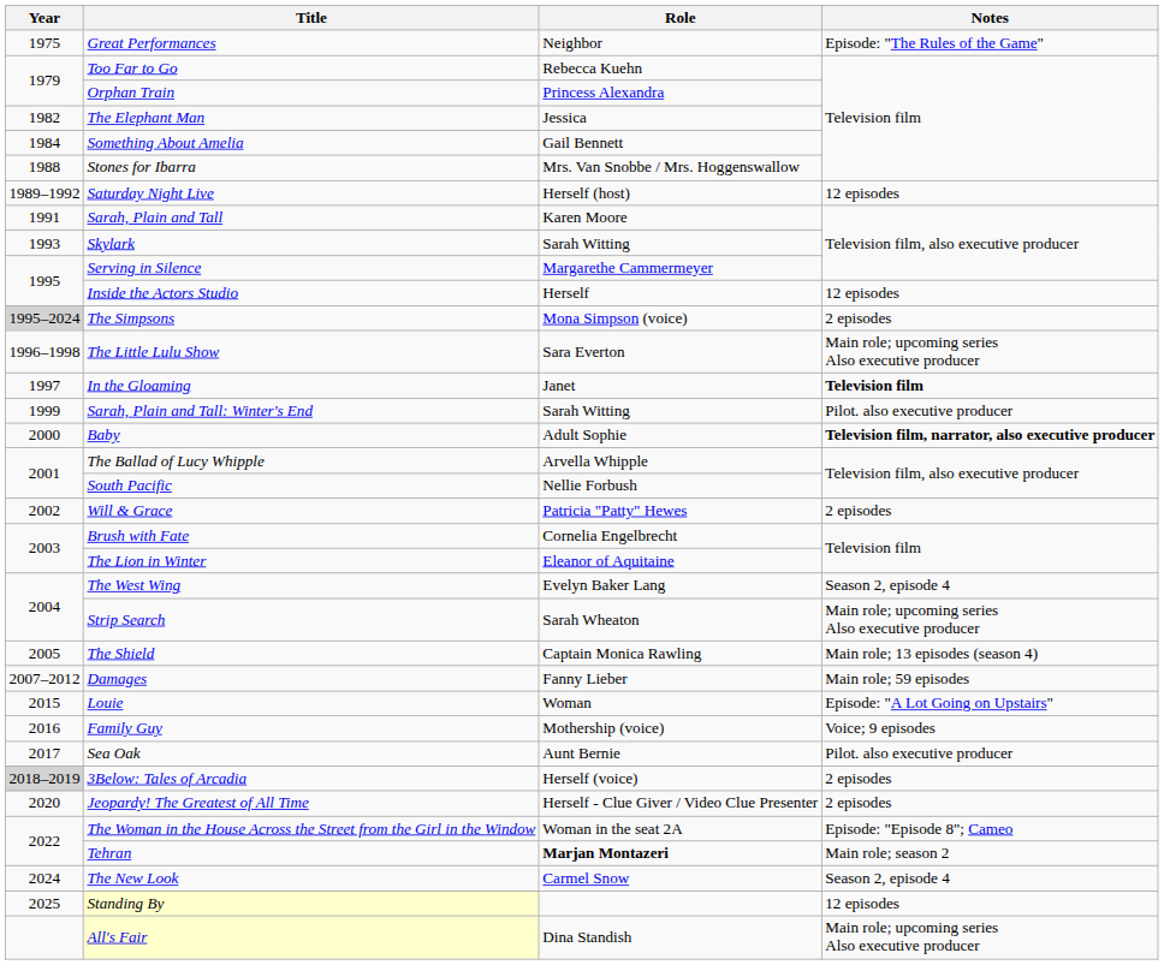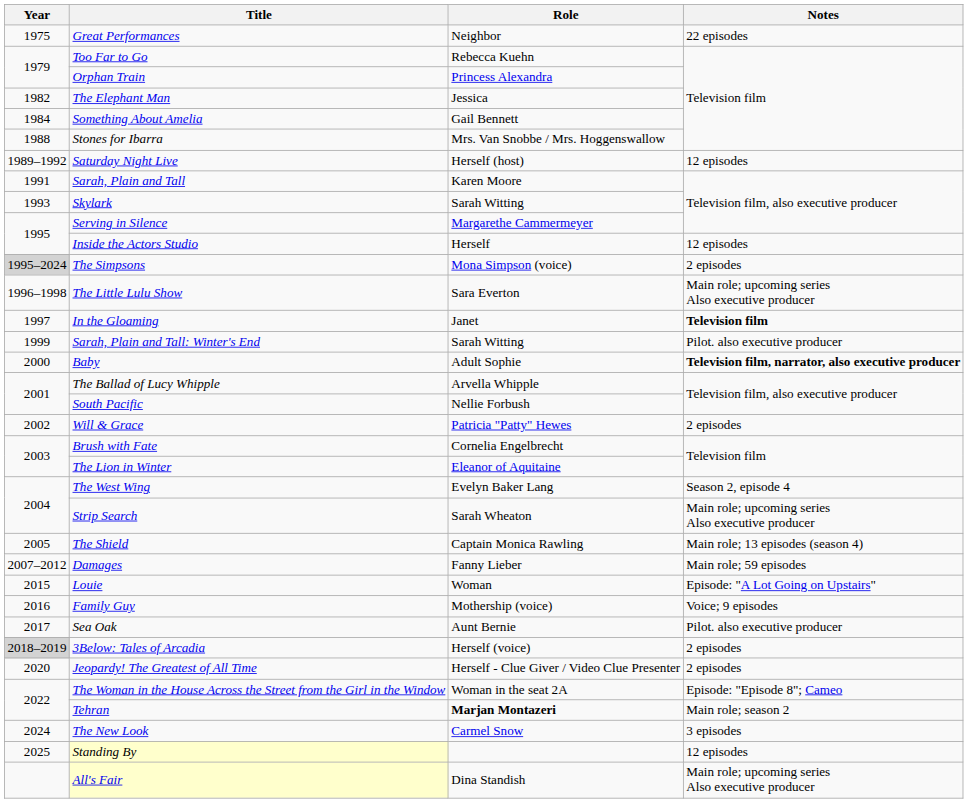 <table class="wikitable sortable">
 <tr>
 <th>Year</th>
 <th>Title</th>
 <th>Role</th>
 <th class="unsortable">Notes</th>
 </tr>
 <tr>
 <td style="text-align:center;">1975</td>
 <td><em><a href='#'>Great Performances</a></em></td>
 <td>Neighbor</td>
-<td>Episode: "<a href='#'>The Rules of the Game</a>"</td>
+<td>22 episodes</td>
 </tr>
 <tr>
 <td rowspan="2" style="text-align:center;">1979</td>
 <td><em><a href='#'>Too Far to Go</a></em></td>
 <td>Rebecca Kuehn</td>
 <td rowspan="5">Television film</td>
 </tr>
 <tr>
 <td><em><a href='#'>Orphan Train</a></em></td>
 <td><a href='#'>Princess Alexandra</a></td>
 </tr>
 <tr>
 <td style="text-align:center;">1982</td>
 <td><em><a href='#'>The Elephant Man</a></em></td>
 <td>Jessica</td>
 </tr>
 <tr>
 <td style="text-align:center;">1984</td>
 <td><em><a href='#'>Something About Amelia</a></em></td>
 <td>Gail Bennett</td>
 </tr>
 <tr>
 <td style="text-align:center;">1988</td>
 <td><em>Stones for Ibarra</em></td>
 <td>Mrs. Van Snobbe / Mrs. Hoggenswallow</td>
 </tr>
 <tr>
 <td style="text-align:center;">1989–1992</td>
 <td><em><a href='#'>Saturday Night Live</a></em></td>
 <td>Herself (host)</td>
 <td>12 episodes</td>
 </tr>
 <tr>
 <td style="text-align:center;">1991</td>
 <td><em><a href='#'>Sarah, Plain and Tall</a></em></td>
 <td>Karen Moore</td>
 <td rowspan="3">Television film, also executive producer</td>
 </tr>
 <tr>
 <td style="text-align:center;">1993</td>
 <td><em><a href='#'>Skylark</a></em></td>
 <td>Sarah Witting</td>
 </tr>
 <tr>
 <td rowspan="2" style="text-align:center;">1995</td>
 <td><em><a href='#'>Serving in Silence</a></em></td>
 <td><a href='#'>Margarethe Cammermeyer</a></td>
 </tr>
 <tr>
 <td><em><a href='#'>Inside the Actors Studio</a></em></td>
 <td>Herself</td>
 <td>12 episodes</td>
 </tr>
 <tr>
 <td style="background: lightgrey; text-align:center;">1995–2024</td>
 <td><em><a href='#'>The Simpsons</a></em></td>
 <td><a href='#'>Mona Simpson</a> (voice)</td>
 <td>2 episodes</td>
 </tr>
 <tr>
 <td style="text-align:center;">1996–1998</td>
 <td><em><a href='#'>The Little Lulu Show</a></em></td>
 <td>Sara Everton</td>
 <td>Main role; upcoming series<br>Also executive producer</td>
 </tr>
 <tr>
 <td style="text-align:center;">1997</td>
 <td><em><a href='#'>In the Gloaming</a></em></td>
 <td>Janet</td>
 <td><strong>Television film</strong></td>
 </tr>
 <tr>
 <td style="text-align:center;">1999</td>
 <td><em><a href='#'>Sarah, Plain and Tall: Winter's End</a></em></td>
 <td>Sarah Witting</td>
 <td>Pilot. also executive producer</td>
 </tr>
 <tr>
 <td style="text-align:center;">2000</td>
 <td><em><a href='#'>Baby</a></em></td>
 <td>Adult Sophie</td>
 <td><strong>Television film, narrator, also executive producer</strong></td>
 </tr>
 <tr>
 <td rowspan="2" style="text-align:center;">2001</td>
 <td><em>The Ballad of Lucy Whipple</em></td>
 <td>Arvella Whipple</td>
 <td rowspan="2">Television film, also executive producer</td>
 </tr>
 <tr>
 <td><em><a href='#'>South Pacific</a></em></td>
 <td>Nellie Forbush</td>
 </tr>
 <tr>
 <td style="text-align:center;">2002</td>
 <td><em><a href='#'>Will & Grace</a></em></td>
 <td><a href='#'>Patricia "Patty" Hewes</a></td>
 <td>2 episodes</td>
 </tr>
 <tr>
 <td rowspan="2" style="text-align:center;">2003</td>
 <td><em><a href='#'>Brush with Fate</a></em></td>
 <td>Cornelia Engelbrecht</td>
 <td rowspan="2">Television film</td>
 </tr>
 <tr>
 <td><em><a href='#'>The Lion in Winter</a></em></td>
 <td><a href='#'>Eleanor of Aquitaine</a></td>
 </tr>
 <tr>
 <td rowspan="2" style="text-align:center;">2004</td>
 <td><em><a href='#'>The West Wing</a></em></td>
 <td>Evelyn Baker Lang</td>
 <td>Season 2, episode 4</td>
 </tr>
 <tr>
 <td><em><a href='#'>Strip Search</a></em></td>
 <td>Sarah Wheaton</td>
 <td>Main role; upcoming series<br>Also executive producer</td>
 </tr>
 <tr>
 <td style="text-align:center;">2005</td>
 <td><em><a href='#'>The Shield</a></em></td>
 <td>Captain Monica Rawling</td>
 <td>Main role; 13 episodes (season 4)</td>
 </tr>
 <tr>
 <td style="text-align:center;">2007–2012</td>
 <td><em><a href='#'>Damages</a></em></td>
 <td>Fanny Lieber</td>
 <td>Main role; 59 episodes</td>
 </tr>
 <tr>
 <td style="text-align:center;">2015</td>
 <td><em><a href='#'>Louie</a></em></td>
 <td>Woman</td>
 <td>Episode: "<a href='#'>A Lot Going on Upstairs</a>"</td>
 </tr>
 <tr>
 <td style="text-align:center;">2016</td>
 <td><em><a href='#'>Family Guy</a></em></td>
 <td>Mothership (voice)</td>
 <td>Voice; 9 episodes</td>
 </tr>
 <tr>
 <td style="text-align:center;">2017</td>
 <td><em>Sea Oak</em></td>
 <td>Aunt Bernie</td>
 <td>Pilot. also executive producer</td>
 </tr>
 <tr>
 <td style="background: lightgrey; text-align:center;">2018–2019</td>
 <td><em><a href='#'>3Below: Tales of Arcadia</a></em></td>
 <td>Herself (voice)</td>
 <td>2 episodes</td>
 </tr>
 <tr>
 <td style="text-align:center;">2020</td>
 <td><em><a href='#'>Jeopardy! The Greatest of All Time</a></em></td>
 <td>Herself - Clue Giver / Video Clue Presenter</td>
 <td>2 episodes</td>
 </tr>
 <tr>
 <td rowspan="2" style="text-align:center;">2022</td>
 <td><em><a href='#'>The Woman in the House Across the Street from the Girl in the Window</a></em></td>
 <td>Woman in the seat 2A</td>
 <td>Episode: "Episode 8"; <a href='#'>Cameo</a></td>
 </tr>
 <tr>
 <td><em><a href='#'>Tehran</a></em></td>
 <td><strong>Marjan Montazeri</strong></td>
 <td>Main role; season 2</td>
 </tr>
 <tr>
 <td style="text-align:center;">2024</td>
 <td><em><a href='#'>The New Look</a></em></td>
 <td><a href='#'>Carmel Snow</a></td>
-<td>Season 2, episode 4</td>
+<td>3 episodes</td>
 </tr>
 <tr>
 <td style="text-align:center;">2025</td>
 <td style="background:#FFFFCC;"><em>Standing By</em> </td>
 <td></td>
 <td>12 episodes</td>
 </tr>
 <tr>
 <td style="text-align:center;"></td>
 <td style="background:#FFFFCC;"><em><a href='#'>All's Fair</a></em> </td>
 <td>Dina Standish</td>
 <td>Main role; upcoming series<br>Also executive producer</td>
 </tr>
 </table>
